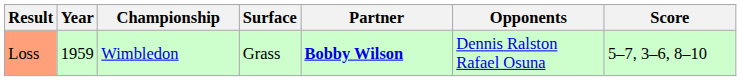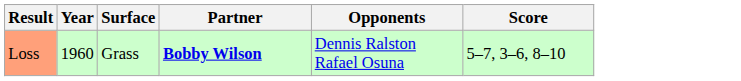 <table class="sortable wikitable">
 <tr>
 <th style="width:40px">Result</th>
 <th style="width:30px">Year</th>
-<th style="width:130px">Championship</th>
 <th style="width:50px">Surface</th>
 <th style="width:140px">Partner</th>
 <th style="width:140px">Opponents</th>
 <th style="width:120px" class="unsortable">Score</th>
 </tr>
 <tr style="background:#ccffcc;">
 <td style="background:#ffa07a;">Loss</td>
-<td>1959</td>
-<td><a href='#'>Wimbledon</a></td>
+<td>1960</td>
 <td>Grass</td>
 <td><strong> <a href='#'>Bobby Wilson</a></strong></td>
 <td> <a href='#'>Dennis Ralston</a> <br>  <a href='#'>Rafael Osuna</a></td>
 <td>5–7, 3–6, 8–10</td>
 </tr>
 </table>
